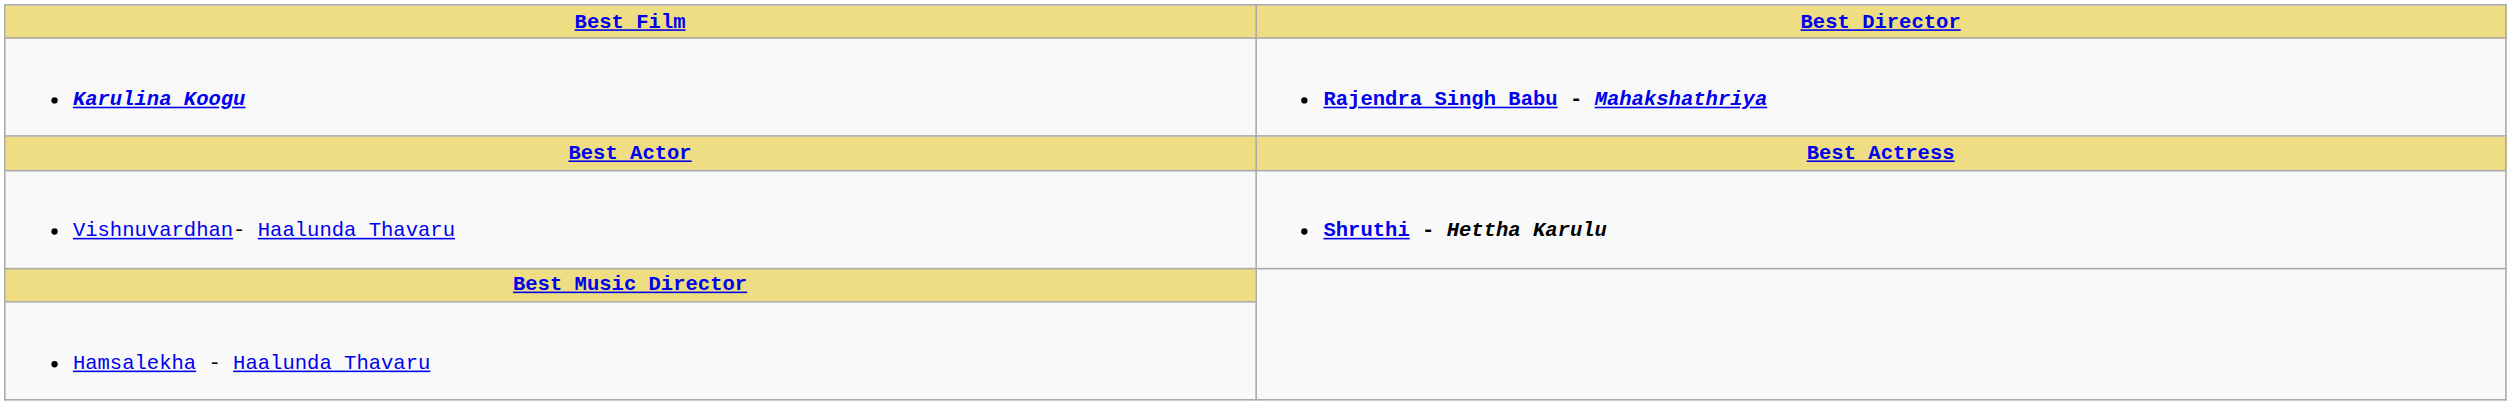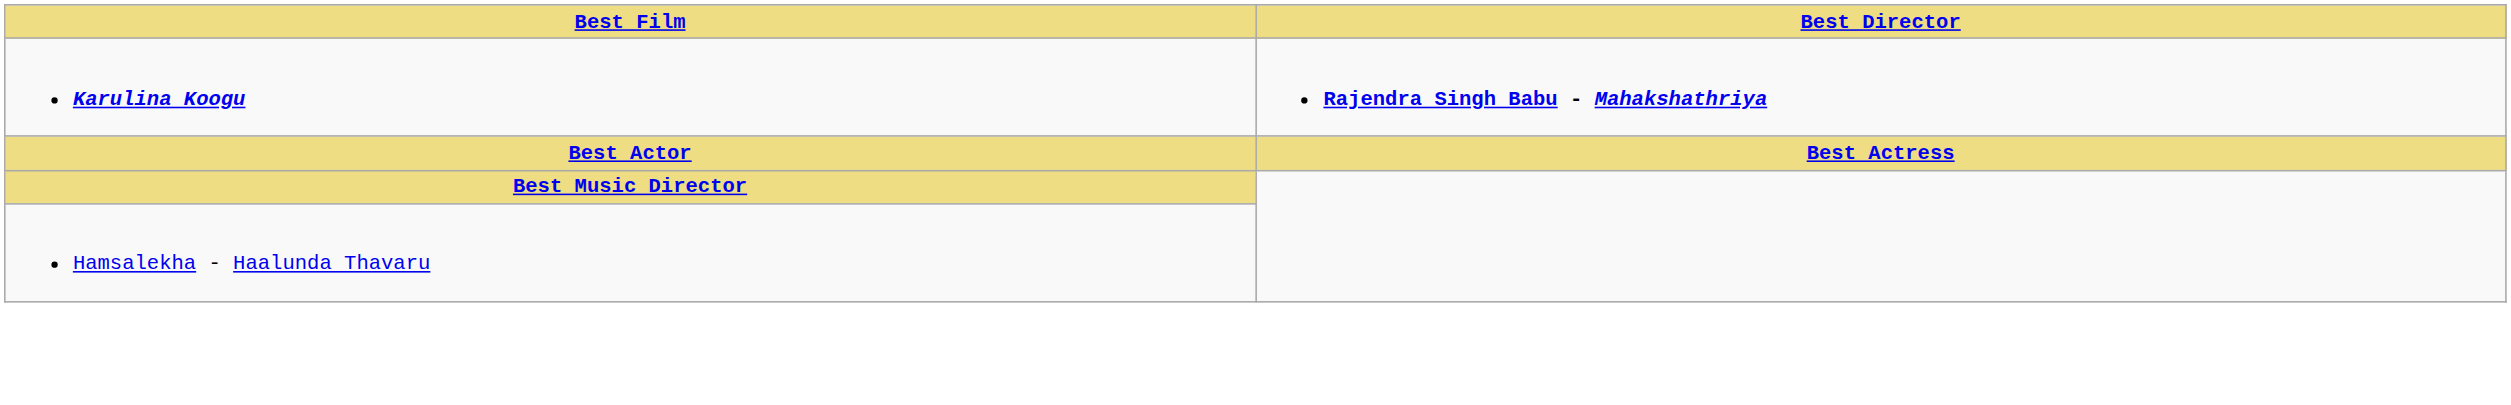 <table class="wikitable" width=100% |>
 <tr>
 <th !  style="background:#eedd82; text-align:center; width:50%;"><a href='#'>Best Film</a></th>
 <th !  style="background:#eedd82; text-align:center; width:50%;"><a href='#'>Best Director</a></th>
 </tr>
 <tr>
 <td valign="top"><br><ul><li><strong><em><a href='#'>Karulina Koogu</a></em></strong></li></ul></td>
 <td valign="top"><br><ul><li><strong><a href='#'>Rajendra Singh Babu</a> -  <em><a href='#'>Mahakshathriya</a><strong><em></li></ul></td>
 </tr>
 <tr>
 <th ! style="background:#eedd82; text-align:center;"><a href='#'>Best Actor</a></th>
 <th ! style="background:#eedd82; text-align:center;"><a href='#'>Best Actress</a></th>
 </tr>
 <tr>
-<td><br><ul><li></strong><a href='#'>Vishnuvardhan</a>- </em><a href='#'>Haalunda Thavaru</a></em></strong></li></ul></td>
-<td><br><ul><li><strong><a href='#'>Shruthi</a> - <em>Hettha Karulu<strong><em></li></ul></td>
-</tr>
-<tr>
 <th ! style="background:#eedd82; text-align:center;"><a href='#'>Best Music Director</a></th>
 </tr>
 <tr>
 <td><br><ul><li></strong><a href='#'>Hamsalekha</a> - </em><a href='#'>Haalunda Thavaru</a></em></strong></li></ul></td>
 </tr>
 </table>
